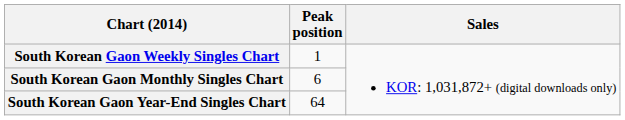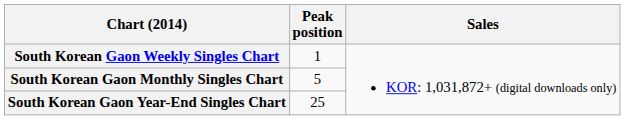 <table class="wikitable sortable plainrowheaders">
 <tr>
 <th scope="col">Chart (2014)</th>
 <th scope="col">Peak<br>position</th>
 <th scope="col">Sales</th>
 </tr>
 <tr>
 <th scope="row">South Korean <a href='#'>Gaon Weekly Singles Chart</a></th>
 <td style="text-align:center;">1</td>
 <td rowspan="3"><br><ul><li><a href='#'>KOR</a>: 1,031,872+ <small>(digital downloads only)</small></li></ul></td>
 </tr>
 <tr>
 <th scope="row">South Korean Gaon Monthly Singles Chart</th>
-<td style="text-align:center;">6</td>
+<td style="text-align:center;">5</td>
 </tr>
 <tr>
 <th scope="row">South Korean Gaon Year-End Singles Chart</th>
-<td style="text-align:center;">64</td>
+<td style="text-align:center;">25</td>
 </tr>
 </table>
